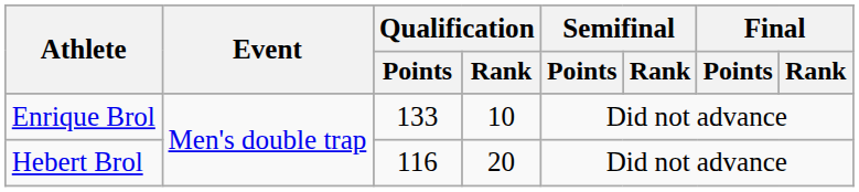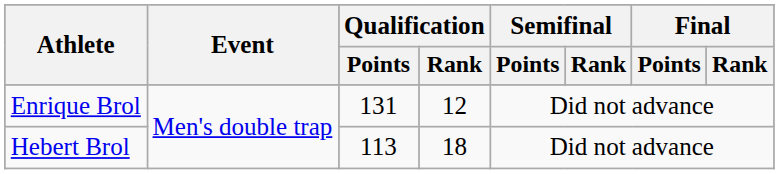 <table class="wikitable" style="font-size:90%">
 <tr>
 <th rowspan="2">Athlete</th>
 <th rowspan="2">Event</th>
 <th colspan=2>Qualification</th>
 <th colspan=2>Semifinal</th>
 <th colspan=2>Final</th>
 </tr>
 <tr style="font-size:95%">
 <th>Points</th>
 <th>Rank</th>
 <th>Points</th>
 <th>Rank</th>
 <th>Points</th>
 <th>Rank</th>
 </tr>
 <tr align=center>
 <td align=left><a href='#'>Enrique Brol</a></td>
 <td align=left rowspan=2><a href='#'>Men's double trap</a></td>
-<td>133</td>
-<td>10</td>
+<td>131</td>
+<td>12</td>
 <td colspan=4>Did not advance</td>
 </tr>
 <tr align=center>
 <td align=left><a href='#'>Hebert Brol</a></td>
-<td>116</td>
-<td>20</td>
+<td>113</td>
+<td>18</td>
 <td colspan=4>Did not advance</td>
 </tr>
 </table>
